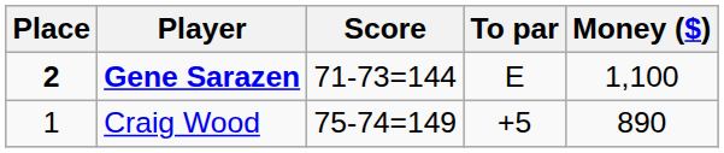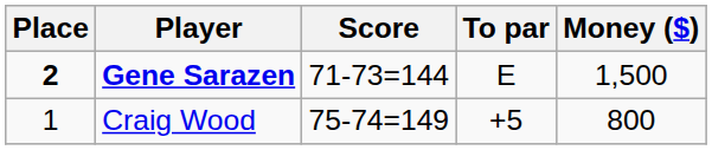 <table class="wikitable">
 <tr>
 <th>Place</th>
 <th>Player</th>
 <th>Score</th>
 <th>To par</th>
 <th>Money (<a href='#'>$</a>)</th>
 </tr>
 <tr>
 <td align=center><strong>2</strong></td>
 <td> <strong><a href='#'>Gene Sarazen</a></strong></td>
 <td align=center>71-73=144</td>
 <td align=center>E</td>
-<td align=center>1,100</td>
+<td align=center>1,500</td>
 </tr>
 <tr>
 <td align=center>1</td>
 <td> <a href='#'>Craig Wood</a></td>
 <td align=center>75-74=149</td>
 <td align=center>+5</td>
-<td align=center>890</td>
+<td align=center>800</td>
 </tr>
 </table>
